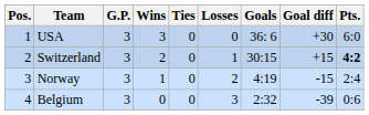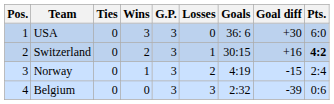 <table class="wikitable">
 <tr>
 <th>Pos.</th>
 <th>Team</th>
+<th>Ties</th>
+<th>Wins</th>
 <th>G.P.</th>
-<th>Wins</th>
-<th>Ties</th>
 <th>Losses</th>
 <th>Goals</th>
 <th>Goal diff</th>
 <th>Pts.</th>
 </tr>
 <tr bgcolor="#BCD2EE" align="right">
 <td>1</td>
 <td align="left"> USA</td>
+<td>0</td>
 <td>3</td>
 <td>3</td>
-<td>0</td>
 <td>0</td>
 <td>36: 6</td>
 <td>+30</td>
 <td>6:0</td>
 </tr>
 <tr bgcolor="#BCD2EE" align="right">
 <td>2</td>
 <td align="left"> Switzerland</td>
+<td>0</td>
+<td>2</td>
 <td>3</td>
-<td>2</td>
-<td>0</td>
 <td>1</td>
 <td>30:15</td>
-<td>+15</td>
+<td>+16</td>
 <td><strong>4:2</strong></td>
 </tr>
 <tr bgcolor="#CAE1FF" align="right">
 <td>3</td>
 <td align="left"> Norway</td>
+<td>0</td>
+<td>1</td>
 <td>3</td>
-<td>1</td>
-<td>0</td>
 <td>2</td>
 <td>4:19</td>
 <td>-15</td>
 <td>2:4</td>
 </tr>
 <tr bgcolor="#CAE1FF" align="right">
 <td>4</td>
 <td align="left"> Belgium</td>
-<td>3</td>
 <td>0</td>
 <td>0</td>
+<td>3</td>
 <td>3</td>
 <td>2:32</td>
 <td>-39</td>
 <td>0:6</td>
 </tr>
 </table>
